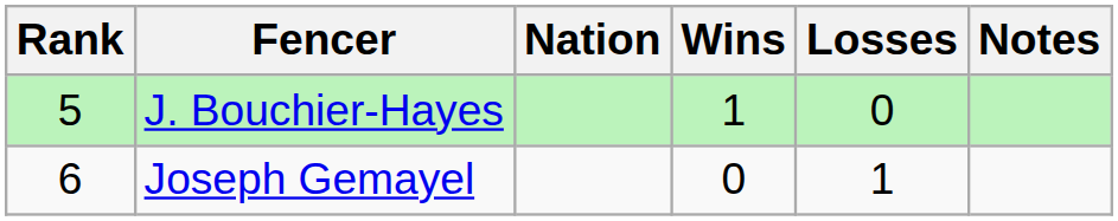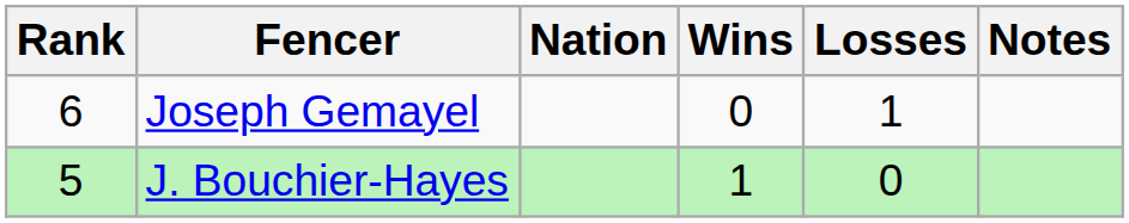 <table class="wikitable sortable" style="text-align:center">
 <tr>
 <th>Rank</th>
 <th>Fencer</th>
 <th>Nation</th>
 <th>Wins</th>
 <th>Losses</th>
 <th>Notes</th>
 </tr>
+<tr>
+<td>6</td>
+<td align=left><a href='#'>Joseph Gemayel</a></td>
+<td align=left></td>
+<td>0</td>
+<td>1</td>
+<td></td>
+</tr>
 <tr bgcolor=bbf3bb>
 <td>5</td>
 <td align=left><a href='#'>J. Bouchier-Hayes</a></td>
 <td align=left></td>
 <td>1</td>
 <td>0</td>
 <td></td>
 </tr>
-<tr>
-<td>6</td>
-<td align=left><a href='#'>Joseph Gemayel</a></td>
-<td align=left></td>
-<td>0</td>
-<td>1</td>
-<td></td>
-</tr>
 </table>
